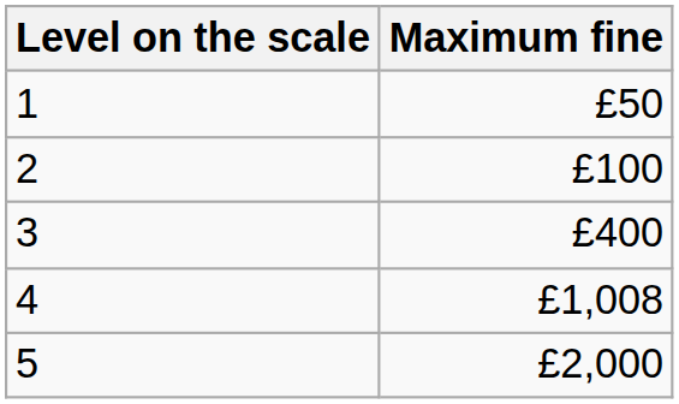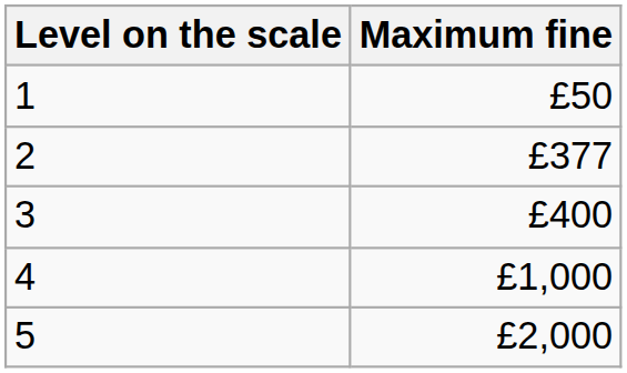 <table class="wikitable">
 <tr>
 <th>Level on the scale</th>
 <th>Maximum fine</th>
 </tr>
 <tr>
 <td>1</td>
 <td align="right">£50</td>
 </tr>
 <tr>
 <td>2</td>
-<td align="right">£100</td>
+<td align="right">£377</td>
 </tr>
 <tr>
 <td>3</td>
 <td align="right">£400</td>
 </tr>
 <tr>
 <td>4</td>
-<td align="right">£1,008</td>
+<td align="right">£1,000</td>
 </tr>
 <tr>
 <td>5</td>
 <td align="right">£2,000</td>
 </tr>
 </table>
